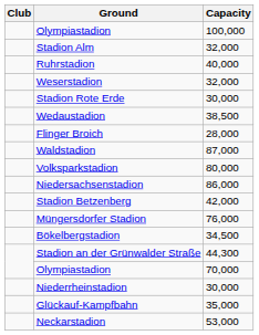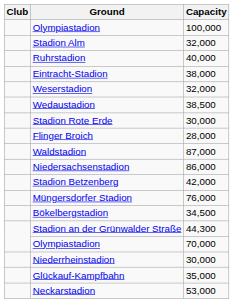 <table class="wikitable sortable">
 <tr>
 <th>Club</th>
 <th>Ground</th>
 <th>Capacity</th>
 </tr>
 <tr>
 <td></td>
 <td><a href='#'>Olympiastadion</a></td>
 <td>100,000</td>
 </tr>
 <tr>
 <td></td>
 <td><a href='#'>Stadion Alm</a></td>
 <td>32,000</td>
 </tr>
 <tr>
 <td></td>
 <td><a href='#'>Ruhrstadion</a></td>
 <td>40,000</td>
 </tr>
 <tr>
 <td></td>
+<td><a href='#'>Eintracht-Stadion</a></td>
+<td>38,000</td>
+</tr>
+<tr>
+<td></td>
 <td><a href='#'>Weserstadion</a></td>
 <td>32,000</td>
 </tr>
 <tr>
 <td></td>
-<td><a href='#'>Stadion Rote Erde</a></td>
-<td>30,000</td>
+<td><a href='#'>Wedaustadion</a></td>
+<td>38,500</td>
 </tr>
 <tr>
 <td></td>
-<td><a href='#'>Wedaustadion</a></td>
-<td>38,500</td>
+<td><a href='#'>Stadion Rote Erde</a></td>
+<td>30,000</td>
 </tr>
 <tr>
 <td></td>
 <td><a href='#'>Flinger Broich</a></td>
 <td>28,000</td>
 </tr>
 <tr>
 <td></td>
 <td><a href='#'>Waldstadion</a></td>
 <td>87,000</td>
-</tr>
-<tr>
-<td></td>
-<td><a href='#'>Volksparkstadion</a></td>
-<td>80,000</td>
 </tr>
 <tr>
 <td></td>
 <td><a href='#'>Niedersachsenstadion</a></td>
 <td>86,000</td>
 </tr>
 <tr>
 <td></td>
 <td><a href='#'>Stadion Betzenberg</a></td>
 <td>42,000</td>
 </tr>
 <tr>
 <td></td>
 <td><a href='#'>Müngersdorfer Stadion</a></td>
 <td>76,000</td>
 </tr>
 <tr>
 <td></td>
 <td><a href='#'>Bökelbergstadion</a></td>
 <td>34,500</td>
 </tr>
 <tr>
 <td rowspan=2></td>
 <td><a href='#'>Stadion an der Grünwalder Straße</a></td>
 <td>44,300</td>
 </tr>
 <tr>
 <td><a href='#'>Olympiastadion</a></td>
 <td>70,000</td>
 </tr>
 <tr>
 <td></td>
 <td><a href='#'>Niederrheinstadion</a></td>
 <td>30,000</td>
 </tr>
 <tr>
 <td></td>
 <td><a href='#'>Glückauf-Kampfbahn</a></td>
 <td>35,000</td>
 </tr>
 <tr>
 <td></td>
 <td><a href='#'>Neckarstadion</a></td>
 <td>53,000</td>
 </tr>
 </table>
